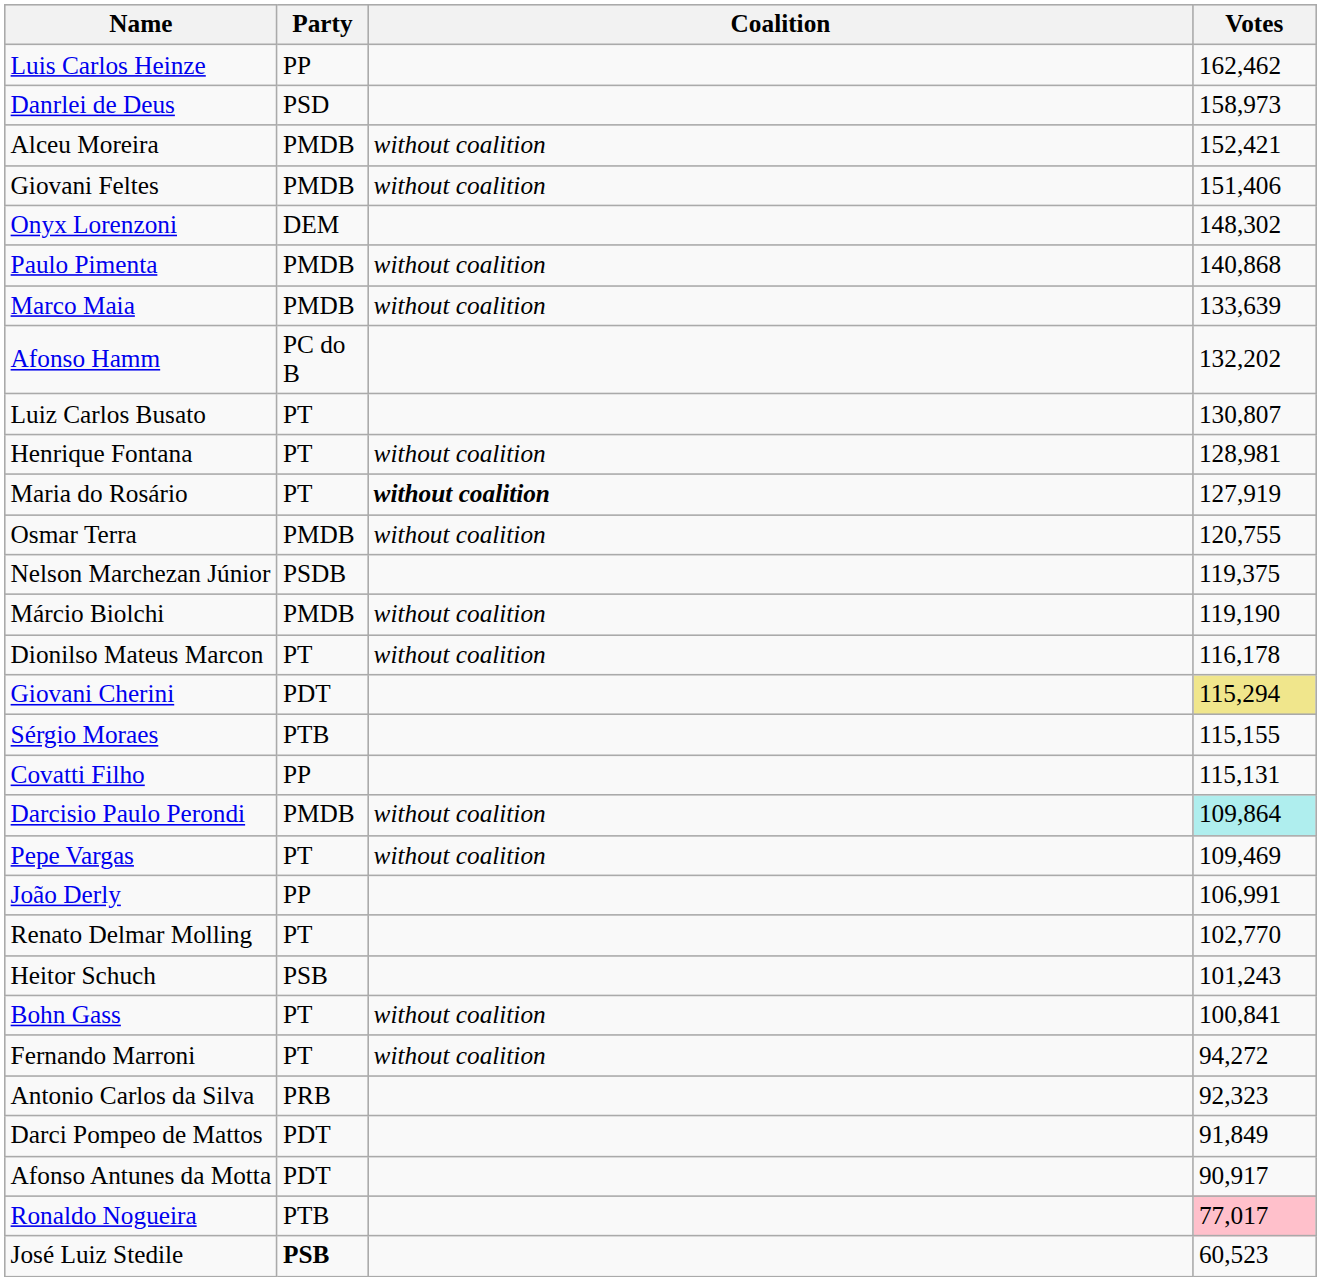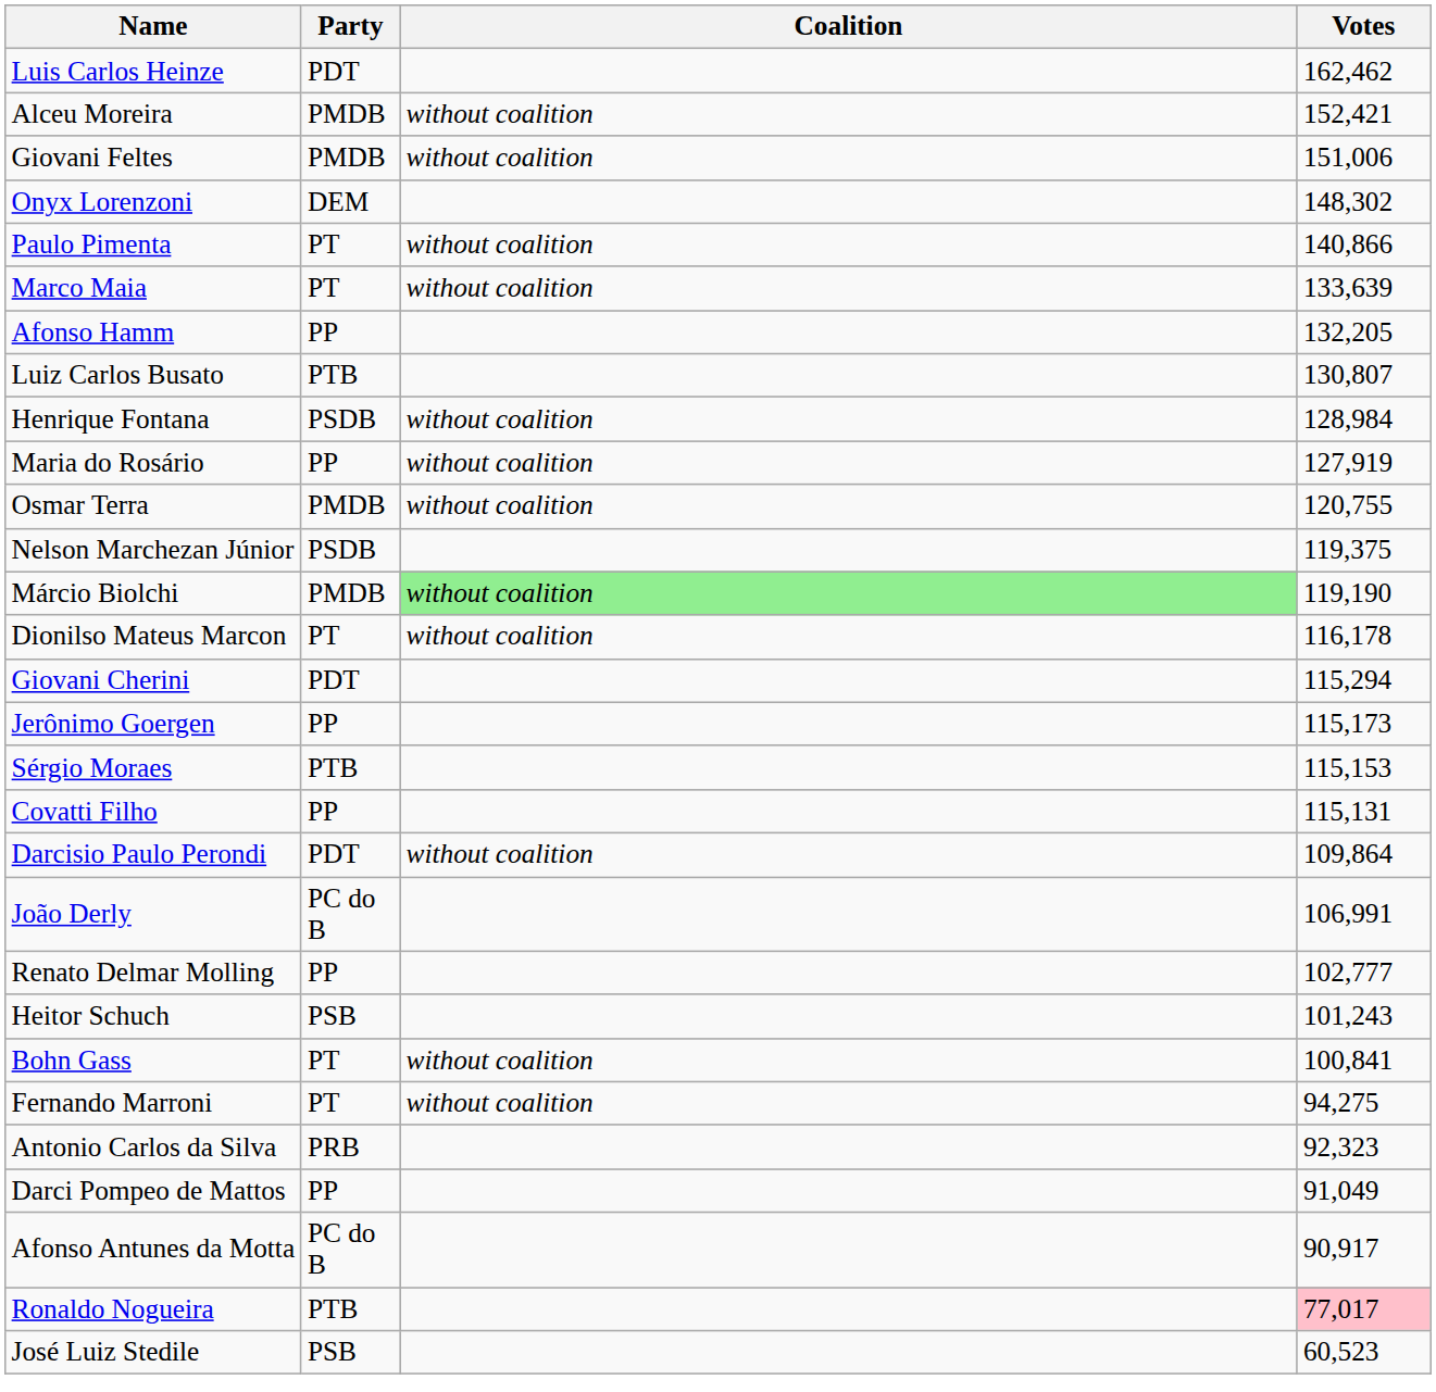 <table class="wikitable sortable">
 <tr>
 <th style="width:165px;">Name</th>
 <th style="width:50px;">Party</th>
 <th style="width:515px;">Coalition</th>
 <th style="width:70px;">Votes</th>
 </tr>
 <tr>
 <td><a href='#'>Luis Carlos Heinze</a></td>
-<td>PP</td>
+<td>PDT</td>
 <td></td>
 <td>162,462</td>
-</tr>
-<tr>
-<td><a href='#'>Danrlei de Deus</a></td>
-<td>PSD</td>
-<td></td>
-<td>158,973</td>
 </tr>
 <tr>
 <td>Alceu Moreira</td>
 <td>PMDB</td>
 <td><em>without coalition</em></td>
 <td>152,421</td>
 </tr>
 <tr>
 <td>Giovani Feltes</td>
 <td>PMDB</td>
 <td><em>without coalition</em></td>
-<td>151,406</td>
+<td>151,006</td>
 </tr>
 <tr>
 <td><a href='#'>Onyx Lorenzoni</a></td>
 <td>DEM</td>
 <td></td>
 <td>148,302</td>
 </tr>
 <tr>
 <td><a href='#'>Paulo Pimenta</a></td>
-<td>PMDB</td>
+<td>PT</td>
 <td><em>without coalition</em></td>
-<td>140,868</td>
+<td>140,866</td>
 </tr>
 <tr>
 <td><a href='#'>Marco Maia</a></td>
-<td>PMDB</td>
+<td>PT</td>
 <td><em>without coalition</em></td>
 <td>133,639</td>
 </tr>
 <tr>
 <td><a href='#'>Afonso Hamm</a></td>
-<td>PC do B</td>
+<td>PP</td>
 <td></td>
-<td>132,202</td>
+<td>132,205</td>
 </tr>
 <tr>
 <td>Luiz Carlos Busato</td>
-<td>PT</td>
+<td>PTB</td>
 <td></td>
 <td>130,807</td>
 </tr>
 <tr>
 <td>Henrique Fontana</td>
-<td>PT</td>
+<td>PSDB</td>
 <td><em>without coalition</em></td>
-<td>128,981</td>
+<td>128,984</td>
 </tr>
 <tr>
 <td>Maria do Rosário</td>
-<td>PT</td>
-<td><strong><em>without coalition</em></strong></td>
+<td>PP</td>
+<td><em>without coalition</em></td>
 <td>127,919</td>
 </tr>
 <tr>
 <td>Osmar Terra</td>
 <td>PMDB</td>
 <td><em>without coalition</em></td>
 <td>120,755</td>
 </tr>
 <tr>
 <td>Nelson Marchezan Júnior</td>
 <td>PSDB</td>
 <td></td>
 <td>119,375</td>
 </tr>
 <tr>
 <td>Márcio Biolchi</td>
 <td>PMDB</td>
-<td><em>without coalition</em></td>
+<td style="background: lightgreen;"><em>without coalition</em></td>
 <td>119,190</td>
 </tr>
 <tr>
 <td>Dionilso Mateus Marcon</td>
 <td>PT</td>
 <td><em>without coalition</em></td>
 <td>116,178</td>
 </tr>
 <tr>
 <td><a href='#'>Giovani Cherini</a></td>
 <td>PDT</td>
 <td></td>
-<td style="background: khaki;">115,294</td>
+<td>115,294</td>
+</tr>
+<tr>
+<td><a href='#'>Jerônimo Goergen</a></td>
+<td>PP</td>
+<td></td>
+<td>115,173</td>
 </tr>
 <tr>
 <td><a href='#'>Sérgio Moraes</a></td>
 <td>PTB</td>
 <td></td>
-<td>115,155</td>
+<td>115,153</td>
 </tr>
 <tr>
 <td><a href='#'>Covatti Filho</a></td>
 <td>PP</td>
 <td></td>
 <td>115,131</td>
 </tr>
 <tr>
 <td><a href='#'>Darcisio Paulo Perondi</a></td>
-<td>PMDB</td>
+<td>PDT</td>
 <td><em>without coalition</em></td>
-<td style="background: paleturquoise;">109,864</td>
-</tr>
-<tr>
-<td><a href='#'>Pepe Vargas</a></td>
-<td>PT</td>
-<td><em>without coalition</em></td>
-<td>109,469</td>
+<td>109,864</td>
 </tr>
 <tr>
 <td><a href='#'>João Derly</a></td>
-<td>PP</td>
+<td>PC do B</td>
 <td></td>
 <td>106,991</td>
 </tr>
 <tr>
 <td>Renato Delmar Molling</td>
-<td>PT</td>
+<td>PP</td>
 <td></td>
-<td>102,770</td>
+<td>102,777</td>
 </tr>
 <tr>
 <td>Heitor Schuch</td>
 <td>PSB</td>
 <td></td>
 <td>101,243</td>
 </tr>
 <tr>
 <td><a href='#'>Bohn Gass</a></td>
 <td>PT</td>
 <td><em>without coalition</em></td>
 <td>100,841</td>
 </tr>
 <tr>
 <td>Fernando Marroni</td>
 <td>PT</td>
 <td><em>without coalition</em></td>
-<td>94,272</td>
+<td>94,275</td>
 </tr>
 <tr>
 <td>Antonio Carlos da Silva</td>
 <td>PRB</td>
 <td></td>
 <td>92,323</td>
 </tr>
 <tr>
 <td>Darci Pompeo de Mattos</td>
-<td>PDT</td>
+<td>PP</td>
 <td></td>
-<td>91,849</td>
+<td>91,049</td>
 </tr>
 <tr>
 <td>Afonso Antunes da Motta</td>
-<td>PDT</td>
+<td>PC do B</td>
 <td></td>
 <td>90,917</td>
 </tr>
 <tr>
 <td><a href='#'>Ronaldo Nogueira</a></td>
 <td>PTB</td>
 <td></td>
 <td style="background: pink;">77,017</td>
 </tr>
 <tr>
 <td>José Luiz Stedile</td>
-<td><strong>PSB</strong></td>
+<td>PSB</td>
 <td></td>
 <td>60,523</td>
 </tr>
 </table>
